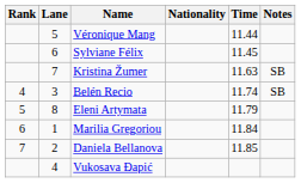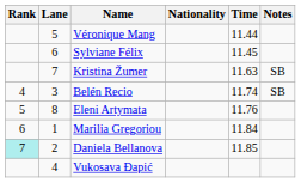 <table class="wikitable sortable" style="text-align:center">
 <tr>
 <th>Rank</th>
 <th>Lane</th>
 <th>Name</th>
 <th>Nationality</th>
 <th>Time</th>
 <th>Notes</th>
 </tr>
 <tr>
 <td></td>
 <td>5</td>
 <td align=left><a href='#'>Véronique Mang</a></td>
 <td align=left></td>
 <td>11.44</td>
 <td></td>
 </tr>
 <tr>
 <td></td>
 <td>6</td>
 <td align=left><a href='#'>Sylviane Félix</a></td>
 <td align=left></td>
 <td>11.45</td>
 <td></td>
 </tr>
 <tr>
 <td></td>
 <td>7</td>
 <td align=left><a href='#'>Kristina Žumer</a></td>
 <td align=left></td>
 <td>11.63</td>
 <td>SB</td>
 </tr>
 <tr>
 <td>4</td>
 <td>3</td>
 <td align=left><a href='#'>Belén Recio</a></td>
 <td align=left></td>
 <td>11.74</td>
 <td>SB</td>
 </tr>
 <tr>
 <td>5</td>
 <td>8</td>
 <td align=left><a href='#'>Eleni Artymata</a></td>
 <td align=left></td>
-<td>11.79</td>
+<td>11.76</td>
 <td></td>
 </tr>
 <tr>
 <td>6</td>
 <td>1</td>
 <td align=left><a href='#'>Marilia Gregoriou</a></td>
 <td align=left></td>
 <td>11.84</td>
 <td></td>
 </tr>
 <tr>
-<td>7</td>
+<td style="background: paleturquoise;">7</td>
 <td>2</td>
 <td align=left><a href='#'>Daniela Bellanova</a></td>
 <td align=left></td>
 <td>11.85</td>
 <td></td>
 </tr>
 <tr>
 <td></td>
 <td>4</td>
 <td align=left><a href='#'>Vukosava Đapić</a></td>
 <td align=left></td>
 <td></td>
 <td></td>
 </tr>
 </table>
